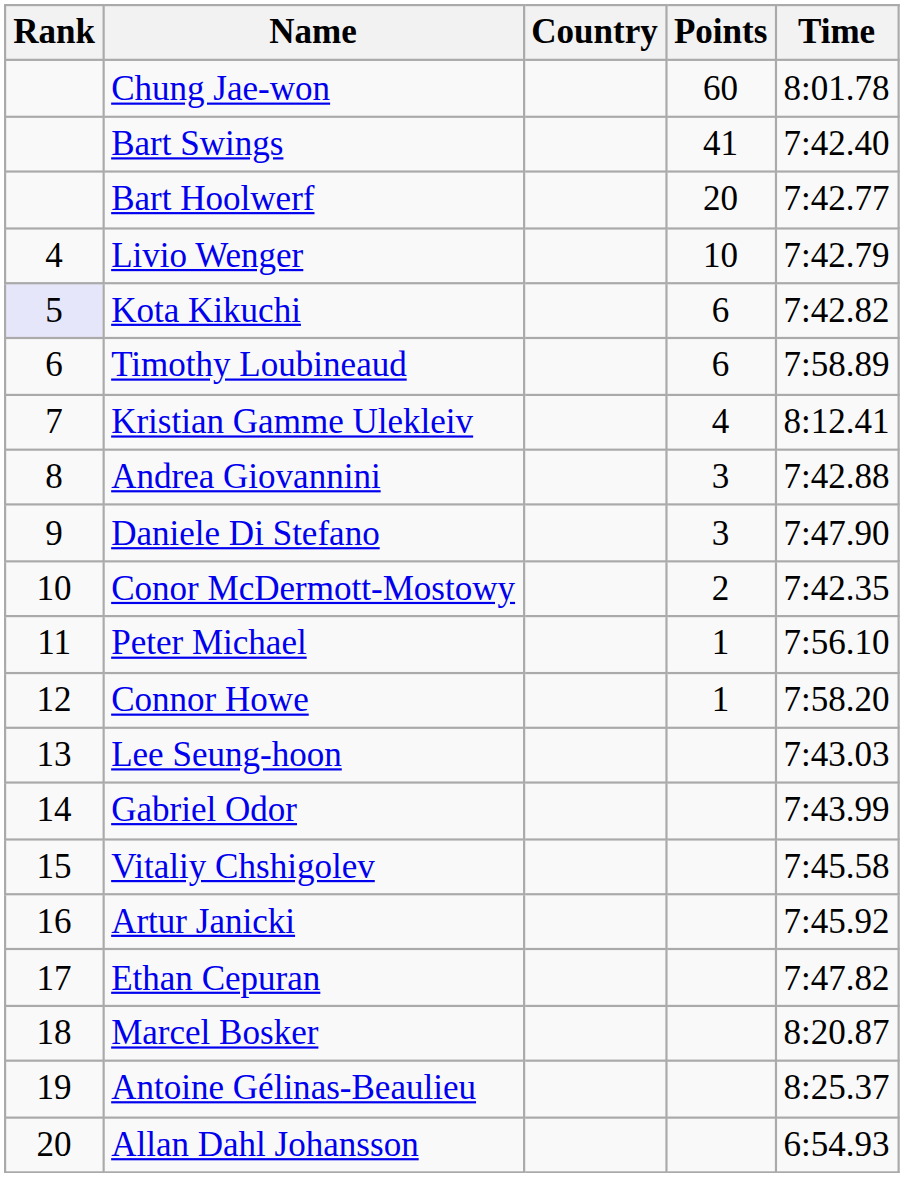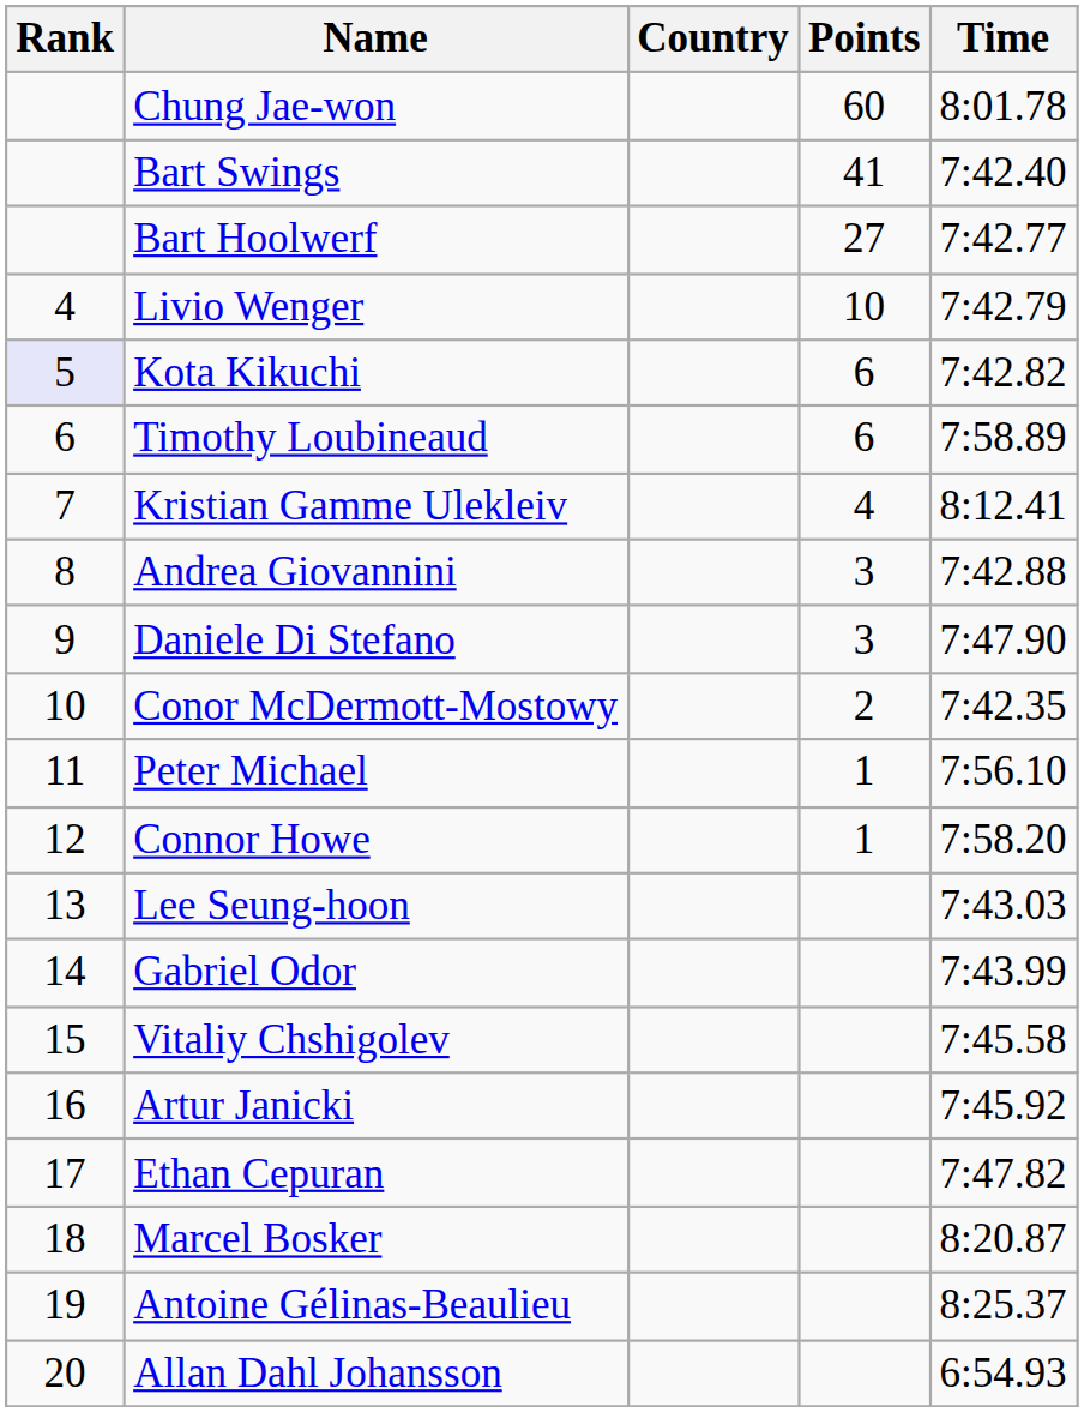 <table class="wikitable sortable" style="text-align:center">
 <tr>
 <th>Rank</th>
 <th>Name</th>
 <th>Country</th>
 <th>Points</th>
 <th>Time</th>
 </tr>
 <tr>
 <td></td>
 <td align=left><a href='#'>Chung Jae-won</a></td>
 <td align=left></td>
 <td>60</td>
 <td>8:01.78</td>
 </tr>
 <tr>
 <td></td>
 <td align=left><a href='#'>Bart Swings</a></td>
 <td align=left></td>
 <td>41</td>
 <td>7:42.40</td>
 </tr>
 <tr>
 <td></td>
 <td align=left><a href='#'>Bart Hoolwerf</a></td>
 <td align=left></td>
-<td>20</td>
+<td>27</td>
 <td>7:42.77</td>
 </tr>
 <tr>
 <td>4</td>
 <td align=left><a href='#'>Livio Wenger</a></td>
 <td align=left></td>
 <td>10</td>
 <td>7:42.79</td>
 </tr>
 <tr>
 <td style="background: lavender;">5</td>
 <td align=left><a href='#'>Kota Kikuchi</a></td>
 <td align=left></td>
 <td>6</td>
 <td>7:42.82</td>
 </tr>
 <tr>
 <td>6</td>
 <td align=left><a href='#'>Timothy Loubineaud</a></td>
 <td align=left></td>
 <td>6</td>
 <td>7:58.89</td>
 </tr>
 <tr>
 <td>7</td>
 <td align=left><a href='#'>Kristian Gamme Ulekleiv</a></td>
 <td align=left></td>
 <td>4</td>
 <td>8:12.41</td>
 </tr>
 <tr>
 <td>8</td>
 <td align=left><a href='#'>Andrea Giovannini</a></td>
 <td align=left></td>
 <td>3</td>
 <td>7:42.88</td>
 </tr>
 <tr>
 <td>9</td>
 <td align=left><a href='#'>Daniele Di Stefano</a></td>
 <td align=left></td>
 <td>3</td>
 <td>7:47.90</td>
 </tr>
 <tr>
 <td>10</td>
 <td align=left><a href='#'>Conor McDermott-Mostowy</a></td>
 <td align=left></td>
 <td>2</td>
 <td>7:42.35</td>
 </tr>
 <tr>
 <td>11</td>
 <td align=left><a href='#'>Peter Michael</a></td>
 <td align=left></td>
 <td>1</td>
 <td>7:56.10</td>
 </tr>
 <tr>
 <td>12</td>
 <td align=left><a href='#'>Connor Howe</a></td>
 <td align=left></td>
 <td>1</td>
 <td>7:58.20</td>
 </tr>
 <tr>
 <td>13</td>
 <td align=left><a href='#'>Lee Seung-hoon</a></td>
 <td align=left></td>
 <td></td>
 <td>7:43.03</td>
 </tr>
 <tr>
 <td>14</td>
 <td align=left><a href='#'>Gabriel Odor</a></td>
 <td align=left></td>
 <td></td>
 <td>7:43.99</td>
 </tr>
 <tr>
 <td>15</td>
 <td align=left><a href='#'>Vitaliy Chshigolev</a></td>
 <td align=left></td>
 <td></td>
 <td>7:45.58</td>
 </tr>
 <tr>
 <td>16</td>
 <td align=left><a href='#'>Artur Janicki</a></td>
 <td align=left></td>
 <td></td>
 <td>7:45.92</td>
 </tr>
 <tr>
 <td>17</td>
 <td align=left><a href='#'>Ethan Cepuran</a></td>
 <td align=left></td>
 <td></td>
 <td>7:47.82</td>
 </tr>
 <tr>
 <td>18</td>
 <td align=left><a href='#'>Marcel Bosker</a></td>
 <td align=left></td>
 <td></td>
 <td>8:20.87</td>
 </tr>
 <tr>
 <td>19</td>
 <td align=left><a href='#'>Antoine Gélinas-Beaulieu</a></td>
 <td align=left></td>
 <td></td>
 <td>8:25.37</td>
 </tr>
 <tr>
 <td>20</td>
 <td align=left><a href='#'>Allan Dahl Johansson</a></td>
 <td align=left></td>
 <td></td>
 <td>6:54.93</td>
 </tr>
 </table>
